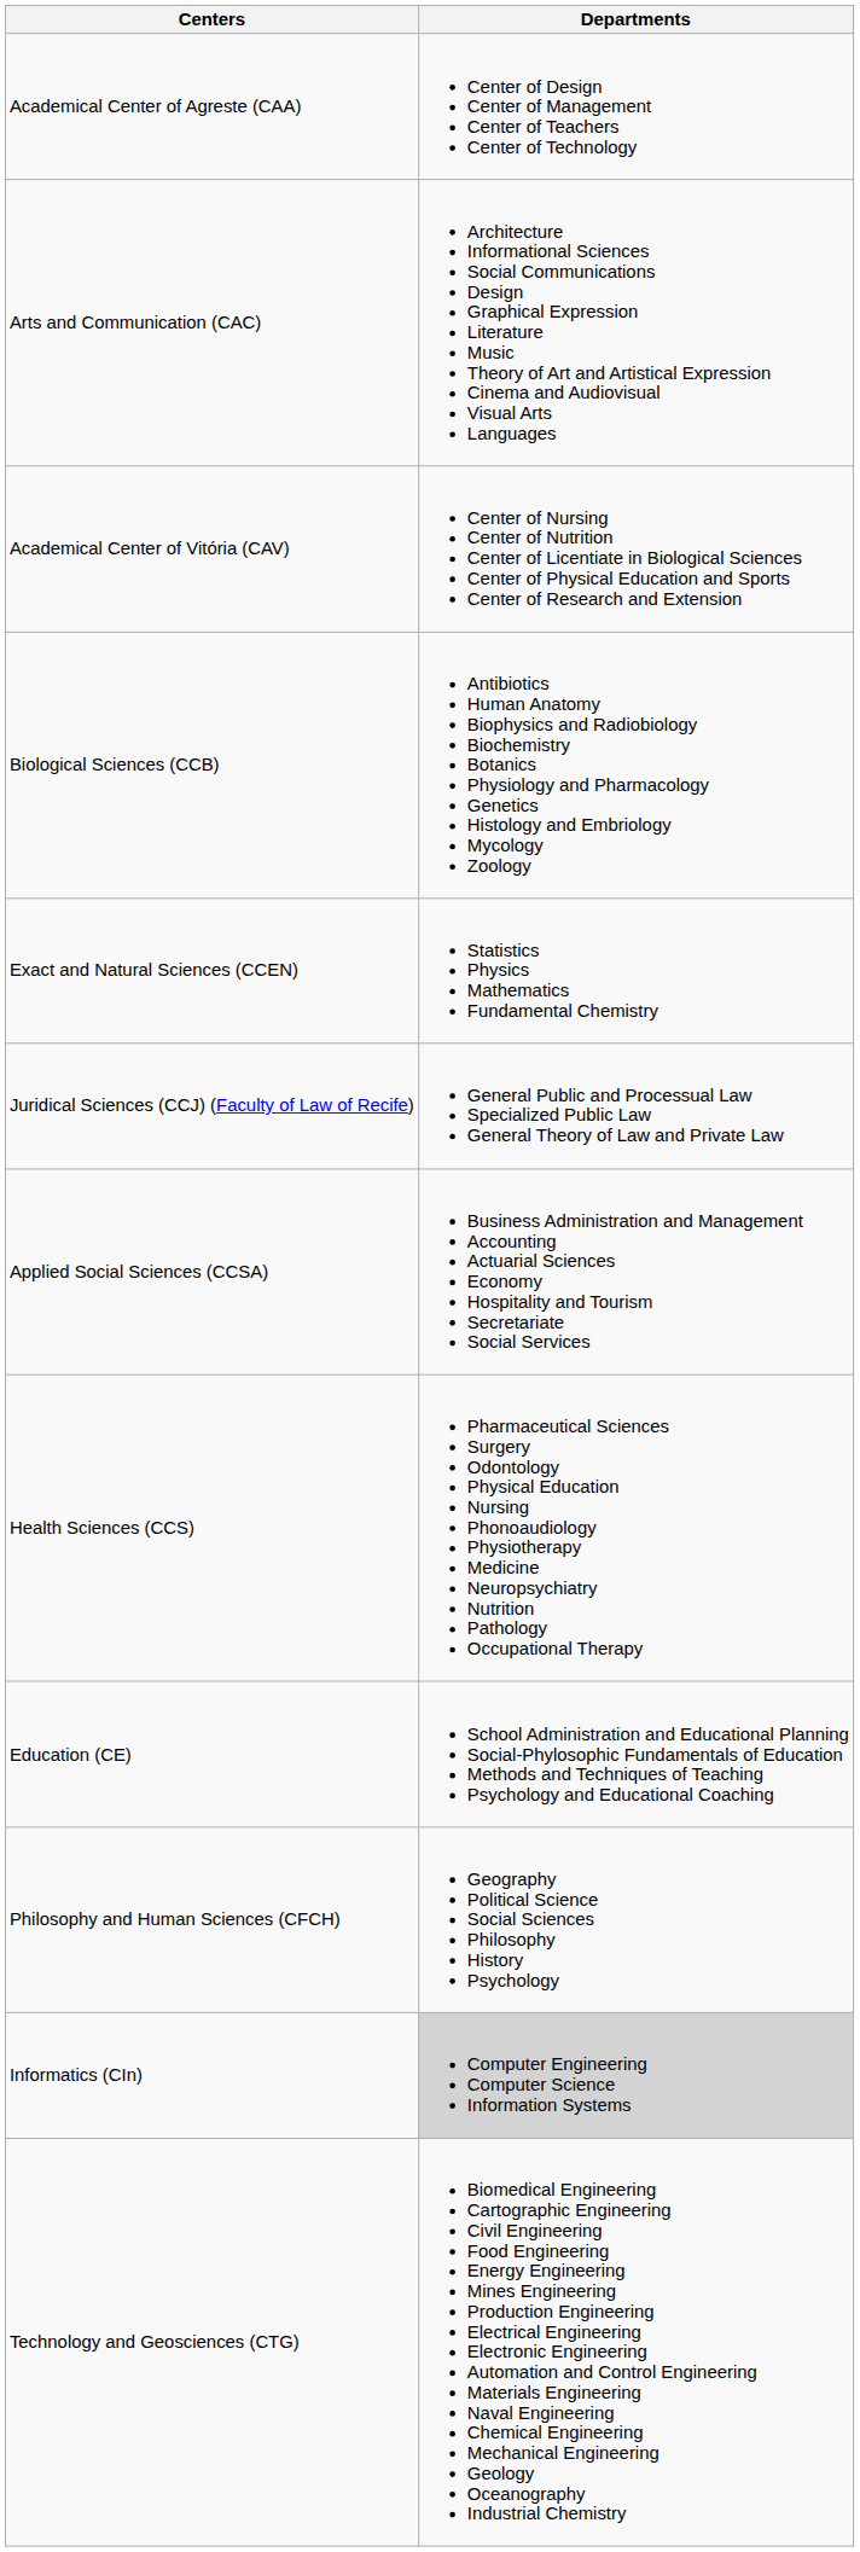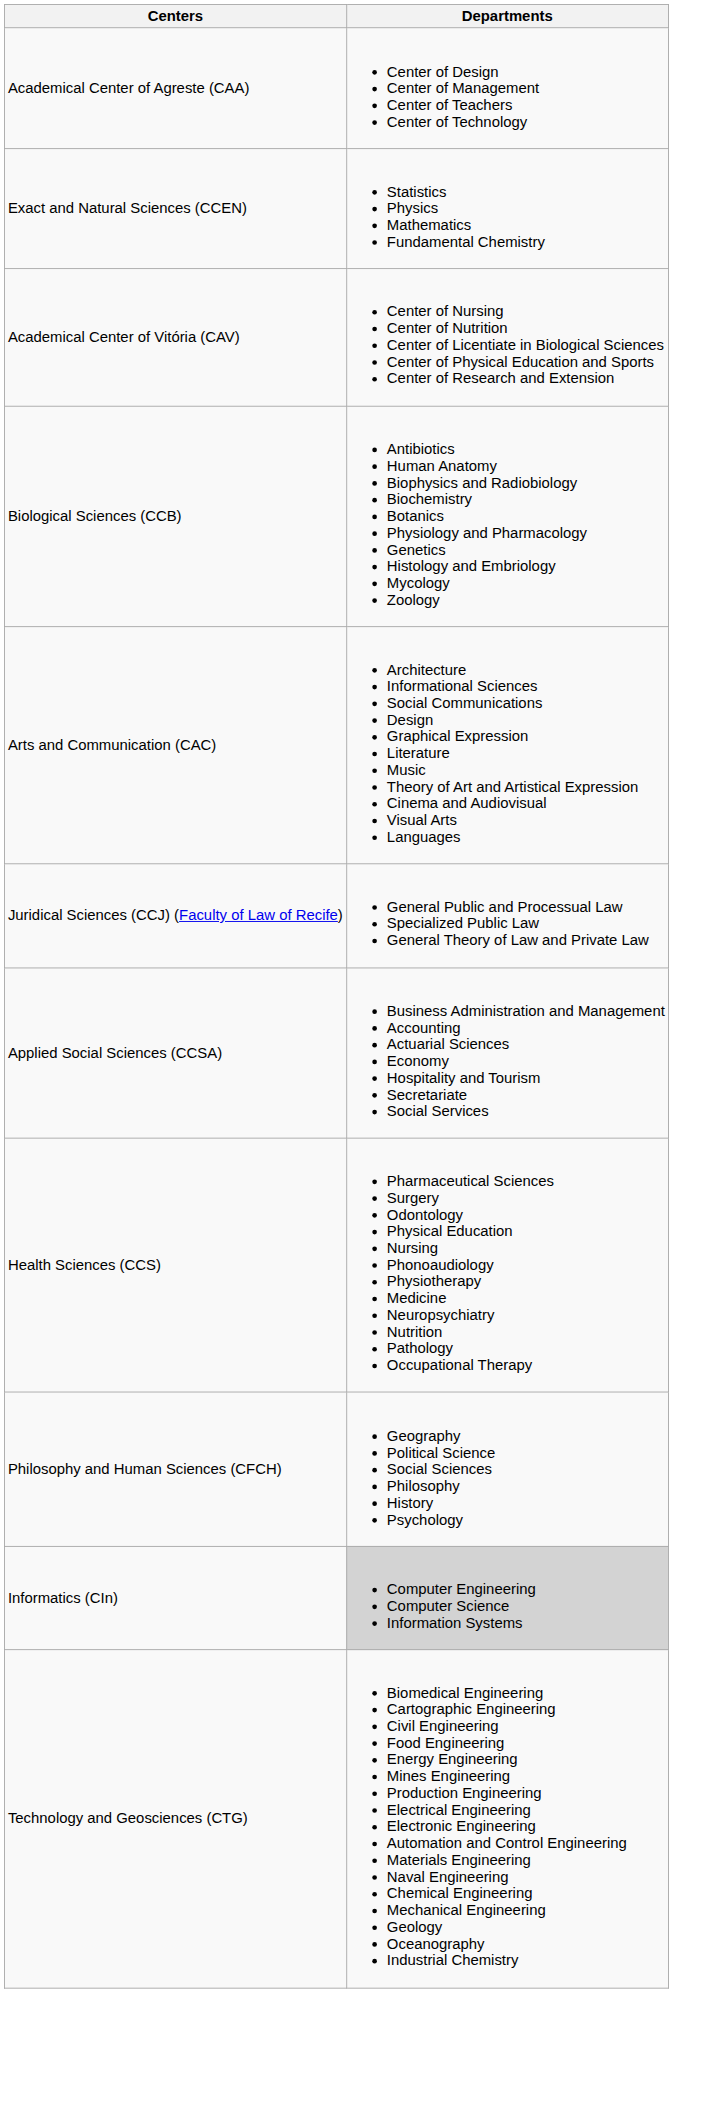 <table class="wikitable">
 <tr>
 <th>Centers</th>
 <th>Departments</th>
 </tr>
 <tr>
 <td>Academical Center of Agreste (CAA)</td>
 <td><br><ul><li>Center of Design</li><li>Center of Management</li><li>Center of Teachers</li><li>Center of Technology</li></ul></td>
 </tr>
 <tr>
-<td>Arts and Communication (CAC)</td>
-<td><br><ul><li>Architecture</li><li>Informational Sciences</li><li>Social Communications</li><li>Design</li><li>Graphical Expression</li><li>Literature</li><li>Music</li><li>Theory of Art and Artistical Expression</li><li>Cinema and Audiovisual</li><li>Visual Arts</li><li>Languages</li></ul></td>
+<td>Exact and Natural Sciences (CCEN)</td>
+<td><br><ul><li>Statistics</li><li>Physics</li><li>Mathematics</li><li>Fundamental Chemistry</li></ul></td>
 </tr>
 <tr>
 <td>Academical Center of Vitória (CAV)</td>
 <td><br><ul><li>Center of Nursing</li><li>Center of Nutrition</li><li>Center of Licentiate in Biological Sciences</li><li>Center of Physical Education and Sports</li><li>Center of Research and Extension</li></ul></td>
 </tr>
 <tr>
 <td>Biological Sciences (CCB)</td>
 <td><br><ul><li>Antibiotics</li><li>Human Anatomy</li><li>Biophysics and Radiobiology</li><li>Biochemistry</li><li>Botanics</li><li>Physiology and Pharmacology</li><li>Genetics</li><li>Histology and Embriology</li><li>Mycology</li><li>Zoology</li></ul></td>
 </tr>
 <tr>
-<td>Exact and Natural Sciences (CCEN)</td>
-<td><br><ul><li>Statistics</li><li>Physics</li><li>Mathematics</li><li>Fundamental Chemistry</li></ul></td>
+<td>Arts and Communication (CAC)</td>
+<td><br><ul><li>Architecture</li><li>Informational Sciences</li><li>Social Communications</li><li>Design</li><li>Graphical Expression</li><li>Literature</li><li>Music</li><li>Theory of Art and Artistical Expression</li><li>Cinema and Audiovisual</li><li>Visual Arts</li><li>Languages</li></ul></td>
 </tr>
 <tr>
 <td>Juridical Sciences (CCJ) (<a href='#'>Faculty of Law of Recife</a>)</td>
 <td><br><ul><li>General Public and Processual Law</li><li>Specialized Public Law</li><li>General Theory of Law and Private Law</li></ul></td>
 </tr>
 <tr>
 <td>Applied Social Sciences (CCSA)</td>
 <td><br><ul><li>Business Administration and Management</li><li>Accounting</li><li>Actuarial Sciences</li><li>Economy</li><li>Hospitality and Tourism</li><li>Secretariate</li><li>Social Services</li></ul></td>
 </tr>
 <tr>
 <td>Health Sciences (CCS)</td>
 <td><br><ul><li>Pharmaceutical Sciences</li><li>Surgery</li><li>Odontology</li><li>Physical Education</li><li>Nursing</li><li>Phonoaudiology</li><li>Physiotherapy</li><li>Medicine</li><li>Neuropsychiatry</li><li>Nutrition</li><li>Pathology</li><li>Occupational Therapy</li></ul></td>
 </tr>
 <tr>
-<td>Education (CE)</td>
-<td><br><ul><li>School Administration and Educational Planning</li><li>Social-Phylosophic Fundamentals of Education</li><li>Methods and Techniques of Teaching</li><li>Psychology and Educational Coaching</li></ul></td>
-</tr>
-<tr>
 <td>Philosophy and Human Sciences (CFCH)</td>
 <td><br><ul><li>Geography</li><li>Political Science</li><li>Social Sciences</li><li>Philosophy</li><li>History</li><li>Psychology</li></ul></td>
 </tr>
 <tr>
 <td>Informatics (CIn)</td>
 <td style="background: lightgrey;"><br><ul><li>Computer Engineering</li><li>Computer Science</li><li>Information Systems</li></ul></td>
 </tr>
 <tr>
 <td>Technology and Geosciences (CTG)</td>
 <td><br><ul><li>Biomedical Engineering</li><li>Cartographic Engineering</li><li>Civil Engineering</li><li>Food Engineering</li><li>Energy Engineering</li><li>Mines Engineering</li><li>Production Engineering</li><li>Electrical Engineering</li><li>Electronic Engineering</li><li>Automation and Control Engineering</li><li>Materials Engineering</li><li>Naval Engineering</li><li>Chemical Engineering</li><li>Mechanical Engineering</li><li>Geology</li><li>Oceanography</li><li>Industrial Chemistry</li></ul></td>
 </tr>
 </table>
